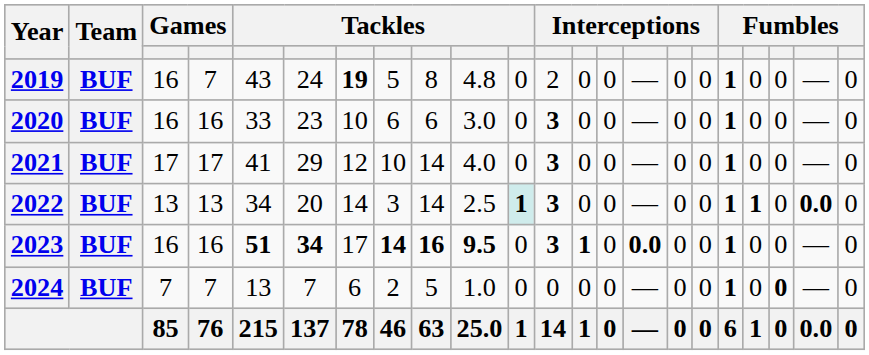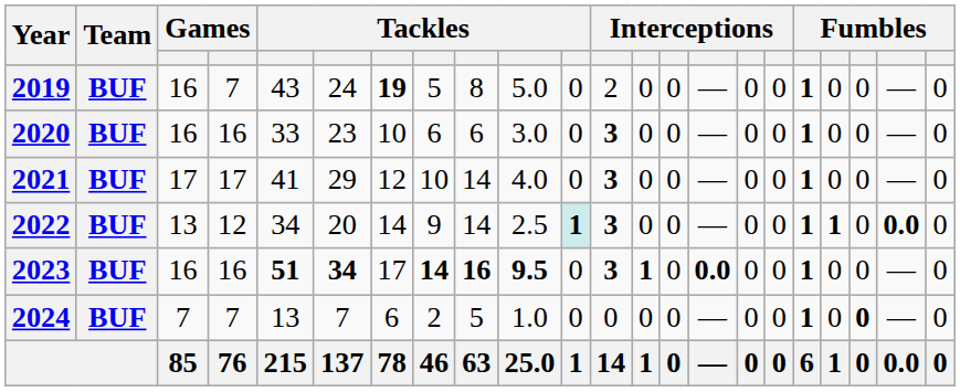 <table class="wikitable" style="text-align: center;">
 <tr>
 <th rowspan="2">Year</th>
 <th rowspan="2">Team</th>
 <th colspan="2">Games</th>
 <th colspan="7">Tackles</th>
 <th colspan="6">Interceptions</th>
 <th colspan="5">Fumbles</th>
 </tr>
 <tr>
 <th></th>
 <th></th>
 <th></th>
 <th></th>
 <th></th>
 <th></th>
 <th></th>
 <th></th>
 <th></th>
 <th></th>
 <th></th>
 <th></th>
 <th></th>
 <th></th>
 <th></th>
 <th></th>
 <th></th>
 <th></th>
 <th></th>
 <th></th>
 </tr>
 <tr>
 <th><a href='#'>2019</a></th>
 <th><a href='#'>BUF</a></th>
 <td>16</td>
 <td>7</td>
 <td>43</td>
 <td>24</td>
 <td><strong>19</strong></td>
 <td>5</td>
 <td>8</td>
-<td>4.8</td>
+<td>5.0</td>
 <td>0</td>
 <td>2</td>
 <td>0</td>
 <td>0</td>
 <td>—</td>
 <td>0</td>
 <td>0</td>
 <td><strong>1</strong></td>
 <td>0</td>
 <td>0</td>
 <td>—</td>
 <td>0</td>
 </tr>
 <tr>
 <th><a href='#'>2020</a></th>
 <th><a href='#'>BUF</a></th>
 <td>16</td>
 <td>16</td>
 <td>33</td>
 <td>23</td>
 <td>10</td>
 <td>6</td>
 <td>6</td>
 <td>3.0</td>
 <td>0</td>
 <td><strong>3</strong></td>
 <td>0</td>
 <td>0</td>
 <td>—</td>
 <td>0</td>
 <td>0</td>
 <td><strong>1</strong></td>
 <td>0</td>
 <td>0</td>
 <td>—</td>
 <td>0</td>
 </tr>
 <tr>
 <th><a href='#'>2021</a></th>
 <th><a href='#'>BUF</a></th>
 <td>17</td>
 <td>17</td>
 <td>41</td>
 <td>29</td>
 <td>12</td>
 <td>10</td>
 <td>14</td>
 <td>4.0</td>
 <td>0</td>
 <td><strong>3</strong></td>
 <td>0</td>
 <td>0</td>
 <td>—</td>
 <td>0</td>
 <td>0</td>
 <td><strong>1</strong></td>
 <td>0</td>
 <td>0</td>
 <td>—</td>
 <td>0</td>
 </tr>
 <tr>
 <th><a href='#'>2022</a></th>
 <th><a href='#'>BUF</a></th>
 <td>13</td>
-<td>13</td>
+<td>12</td>
 <td>34</td>
 <td>20</td>
 <td>14</td>
-<td>3</td>
+<td>9</td>
 <td>14</td>
 <td>2.5</td>
 <td style="background:#cfecec;"><strong>1</strong></td>
 <td><strong>3</strong></td>
 <td>0</td>
 <td>0</td>
 <td>—</td>
 <td>0</td>
 <td>0</td>
 <td><strong>1</strong></td>
 <td><strong>1</strong></td>
 <td>0</td>
 <td><strong>0.0</strong></td>
 <td>0</td>
 </tr>
 <tr>
 <th><a href='#'>2023</a></th>
 <th><a href='#'>BUF</a></th>
 <td>16</td>
 <td>16</td>
 <td><strong>51</strong></td>
 <td><strong>34</strong></td>
 <td>17</td>
 <td><strong>14</strong></td>
 <td><strong>16</strong></td>
 <td><strong>9.5</strong></td>
 <td>0</td>
 <td><strong>3</strong></td>
 <td><strong>1</strong></td>
 <td>0</td>
 <td><strong>0.0</strong></td>
 <td>0</td>
 <td>0</td>
 <td><strong>1</strong></td>
 <td>0</td>
 <td>0</td>
 <td>—</td>
 <td>0</td>
 </tr>
 <tr>
 <th><a href='#'>2024</a></th>
 <th><a href='#'>BUF</a></th>
 <td>7</td>
 <td>7</td>
 <td>13</td>
 <td>7</td>
 <td>6</td>
 <td>2</td>
 <td>5</td>
 <td>1.0</td>
 <td>0</td>
 <td>0</td>
 <td>0</td>
 <td>0</td>
 <td>—</td>
 <td>0</td>
 <td>0</td>
 <td><strong>1</strong></td>
 <td>0</td>
 <td><strong>0</strong></td>
 <td>—</td>
 <td>0</td>
 </tr>
 <tr>
 <th colspan="2"></th>
 <th>85</th>
 <th>76</th>
 <th>215</th>
 <th>137</th>
 <th>78</th>
 <th>46</th>
 <th>63</th>
 <th>25.0</th>
 <th>1</th>
 <th>14</th>
 <th>1</th>
 <th>0</th>
 <th>—</th>
 <th>0</th>
 <th>0</th>
 <th>6</th>
 <th>1</th>
 <th>0</th>
 <th>0.0</th>
 <th>0</th>
 </tr>
 </table>
